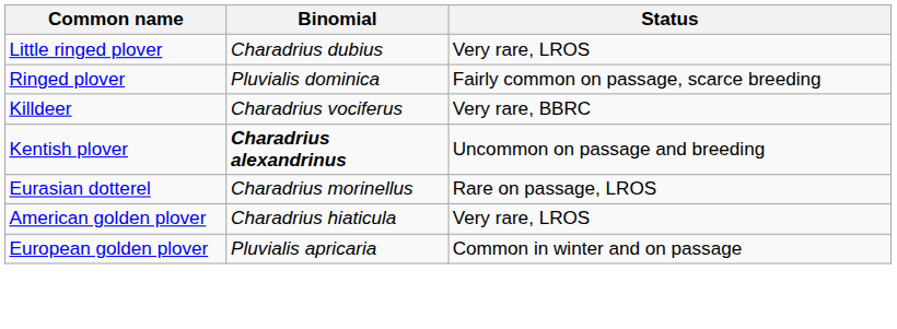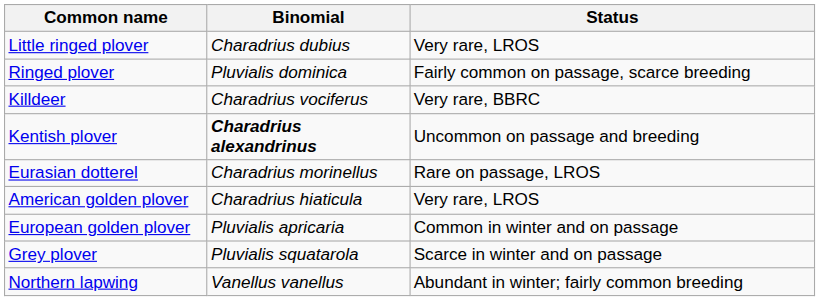 <table width=60% class="wikitable">
 <tr>
 <th width=25%>Common name</th>
 <th width=25%>Binomial</th>
 <th width=50%>Status</th>
 </tr>
 <tr>
 <td><a href='#'>Little ringed plover</a></td>
 <td><em>Charadrius dubius</em></td>
 <td>Very rare, LROS</td>
 </tr>
 <tr>
 <td><a href='#'>Ringed plover</a></td>
 <td><em>Pluvialis dominica</em></td>
 <td>Fairly common on passage, scarce breeding</td>
 </tr>
 <tr>
 <td><a href='#'>Killdeer</a></td>
 <td><em>Charadrius vociferus</em></td>
 <td>Very rare, BBRC</td>
 </tr>
 <tr>
 <td><a href='#'>Kentish plover</a></td>
 <td><strong><em>Charadrius alexandrinus</em></strong></td>
 <td>Uncommon on passage and breeding</td>
 </tr>
 <tr>
 <td><a href='#'>Eurasian dotterel</a></td>
 <td><em>Charadrius morinellus</em></td>
 <td>Rare on passage, LROS</td>
 </tr>
 <tr>
 <td><a href='#'>American golden plover</a></td>
 <td><em>Charadrius hiaticula</em></td>
 <td>Very rare, LROS</td>
 </tr>
 <tr>
 <td><a href='#'>European golden plover</a></td>
 <td><em>Pluvialis apricaria</em></td>
 <td>Common in winter and on passage</td>
 </tr>
+<tr>
+<td><a href='#'>Grey plover</a></td>
+<td><em>Pluvialis squatarola</em></td>
+<td>Scarce in winter and on passage</td>
+</tr>
+<tr>
+<td><a href='#'>Northern lapwing</a></td>
+<td><em>Vanellus vanellus</em></td>
+<td>Abundant in winter; fairly common breeding</td>
+</tr>
 </table>
